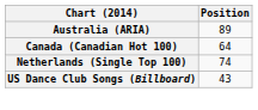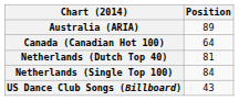 <table class="wikitable sortable plainrowheaders" style="text-align:center">
 <tr>
 <th scope="col">Chart (2014)</th>
 <th scope="col">Position</th>
 </tr>
 <tr>
 <th scope="row">Australia (ARIA)</th>
 <td>89</td>
 </tr>
 <tr>
 <th scope="row">Canada (Canadian Hot 100)</th>
 <td>64</td>
 </tr>
 <tr>
+<th scope="row">Netherlands (Dutch Top 40)</th>
+<td>81</td>
+</tr>
+<tr>
 <th scope="row">Netherlands (Single Top 100)</th>
-<td>74</td>
+<td>84</td>
 </tr>
 <tr>
 <th scope="row">US Dance Club Songs (<em>Billboard</em>)</th>
 <td>43</td>
 </tr>
 </table>
